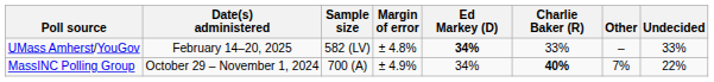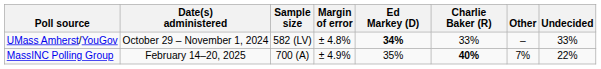 <table class="wikitable" style="font-size:90%;text-align:center;">
 <tr style="vertical-align:bottom">
 <th>Poll source</th>
 <th>Date(s)<br>administered</th>
 <th>Sample<br>size</th>
 <th>Margin<br>of error</th>
 <th style="width:100px;">Ed<br>Markey (D)</th>
 <th style="width:100px;">Charlie<br>Baker (R)</th>
 <th>Other</th>
 <th>Undecided</th>
 </tr>
 <tr>
 <td style="text-align:left;"><a href='#'>UMass Amherst</a>/<a href='#'>YouGov</a></td>
-<td>February 14–20, 2025</td>
+<td>October 29 – November 1, 2024</td>
 <td>582 (LV)</td>
 <td>± 4.8%</td>
 <td><strong>34%</strong></td>
 <td>33%</td>
 <td>–</td>
 <td>33%</td>
 </tr>
 <tr>
 <td style="text-align:left;"><a href='#'>MassINC Polling Group</a></td>
-<td>October 29 – November 1, 2024</td>
+<td>February 14–20, 2025</td>
 <td>700 (A)</td>
 <td>± 4.9%</td>
-<td>34%</td>
+<td>35%</td>
 <td><strong>40%</strong></td>
 <td>7%</td>
 <td>22%</td>
 </tr>
 </table>
